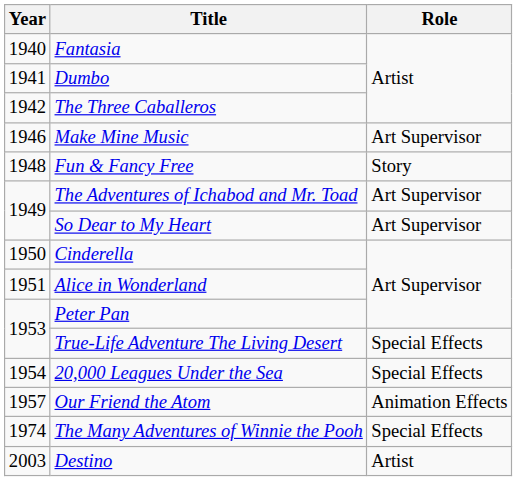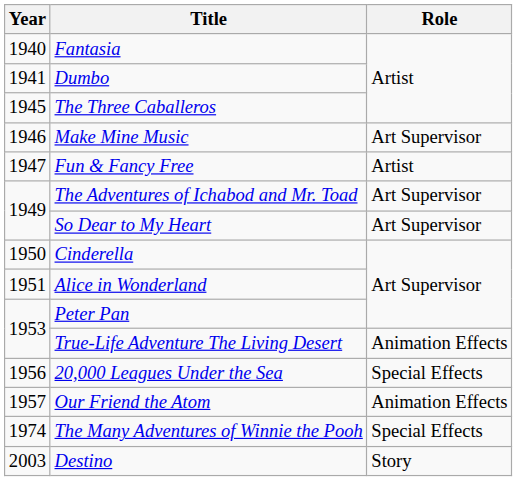 <table class="wikitable">
 <tr>
 <th>Year</th>
 <th>Title</th>
 <th>Role</th>
 </tr>
 <tr>
 <td>1940</td>
 <td><em><a href='#'>Fantasia</a></em></td>
 <td rowspan="3">Artist</td>
 </tr>
 <tr>
 <td>1941</td>
 <td><em><a href='#'>Dumbo</a></em></td>
 </tr>
 <tr>
-<td>1942</td>
+<td>1945</td>
 <td><em><a href='#'>The Three Caballeros</a></em></td>
 </tr>
 <tr>
 <td>1946</td>
 <td><em><a href='#'>Make Mine Music</a></em></td>
 <td>Art Supervisor</td>
 </tr>
 <tr>
-<td>1948</td>
+<td>1947</td>
 <td><em><a href='#'>Fun & Fancy Free</a></em></td>
-<td>Story</td>
+<td>Artist</td>
 </tr>
 <tr>
 <td rowspan="2">1949</td>
 <td><em><a href='#'>The Adventures of Ichabod and Mr. Toad</a></em></td>
 <td>Art Supervisor</td>
 </tr>
 <tr>
 <td><em><a href='#'>So Dear to My Heart</a></em></td>
 <td>Art Supervisor</td>
 </tr>
 <tr>
 <td>1950</td>
 <td><em><a href='#'>Cinderella</a></em></td>
 <td rowspan="3">Art Supervisor</td>
 </tr>
 <tr>
 <td>1951</td>
 <td><em><a href='#'>Alice in Wonderland</a></em></td>
 </tr>
 <tr>
 <td rowspan="2">1953</td>
 <td><em><a href='#'>Peter Pan</a></em></td>
 </tr>
 <tr>
 <td><em><a href='#'>True-Life Adventure The Living Desert</a></em></td>
-<td>Special Effects</td>
+<td>Animation Effects</td>
 </tr>
 <tr>
-<td>1954</td>
+<td>1956</td>
 <td><em><a href='#'>20,000 Leagues Under the Sea</a></em></td>
 <td>Special Effects</td>
 </tr>
 <tr>
 <td>1957</td>
 <td><em><a href='#'>Our Friend the Atom</a></em></td>
 <td>Animation Effects</td>
 </tr>
 <tr>
 <td>1974</td>
 <td><em><a href='#'>The Many Adventures of Winnie the Pooh</a></em></td>
 <td>Special Effects</td>
 </tr>
 <tr>
 <td>2003</td>
 <td><em><a href='#'>Destino</a></em></td>
-<td>Artist</td>
+<td>Story</td>
 </tr>
 </table>
